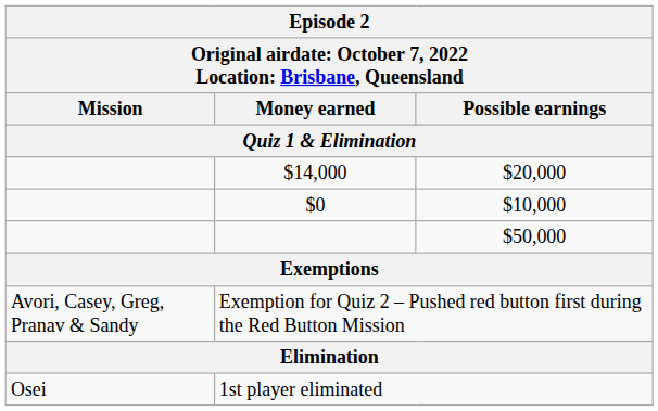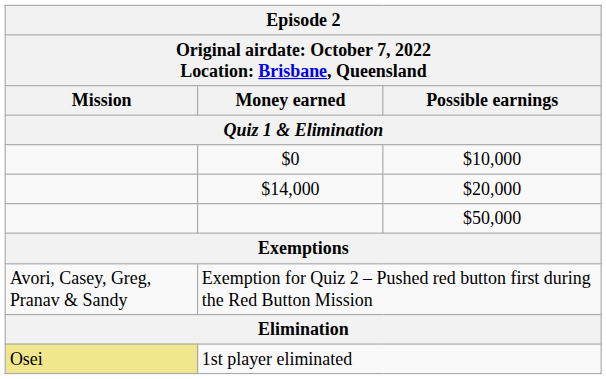 <table class="wikitable" style="font-size: 95%; margin: 10px" align="right" width="40%">
 <tr>
 <th colspan=3>Episode 2</th>
 </tr>
 <tr>
 <th colspan=3>Original airdate: October 7, 2022<br>Location: <a href='#'>Brisbane</a>, Queensland</th>
 </tr>
 <tr>
 <th>Mission</th>
 <th>Money earned</th>
 <th>Possible earnings</th>
 </tr>
 <tr>
 <th colspan=3><em>Quiz 1 & Elimination</em></th>
 </tr>
 <tr>
 <td></td>
-<td align="center">$14,000</td>
-<td align="center">$20,000</td>
+<td align="center">$0</td>
+<td align="center">$10,000</td>
 </tr>
 <tr>
 <td></td>
-<td align="center">$0</td>
-<td align="center">$10,000</td>
+<td align="center">$14,000</td>
+<td align="center">$20,000</td>
 </tr>
 <tr>
 <td><strong></strong></td>
 <td align="center"><strong></strong></td>
 <td align="center">$50,000</td>
 </tr>
 <tr>
 <th colspan=3>Exemptions</th>
 </tr>
 <tr>
 <td>Avori, Casey, Greg, Pranav & Sandy</td>
 <td colspan=2>Exemption for Quiz 2 – Pushed red button first during the Red Button Mission</td>
 </tr>
 <tr>
 <th colspan=3>Elimination</th>
 </tr>
 <tr>
-<td>Osei</td>
+<td style="background: khaki;">Osei</td>
 <td colspan=2>1st player eliminated</td>
 </tr>
 </table>
